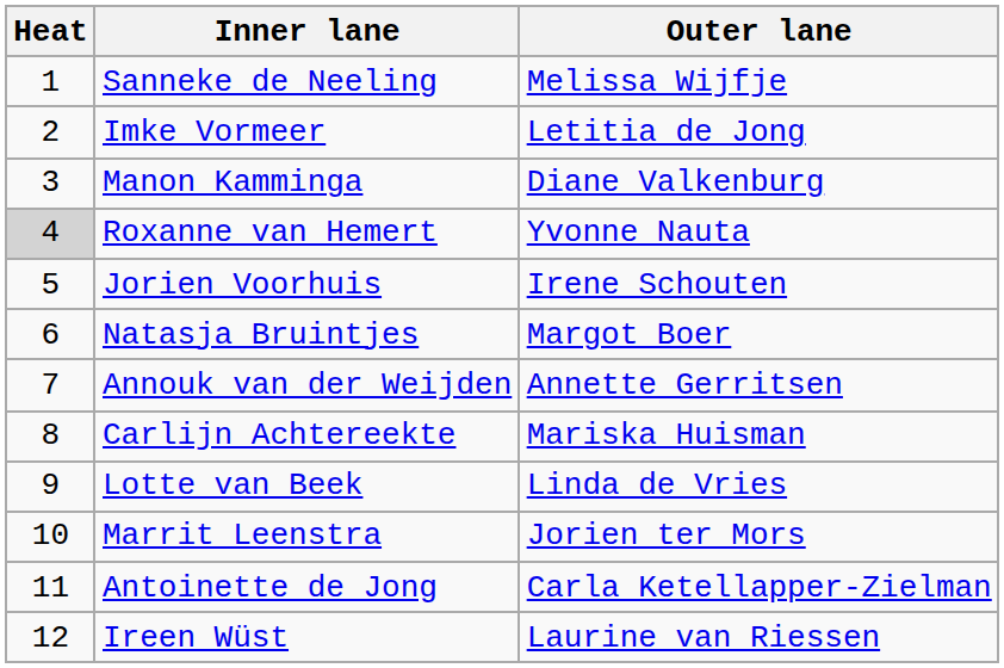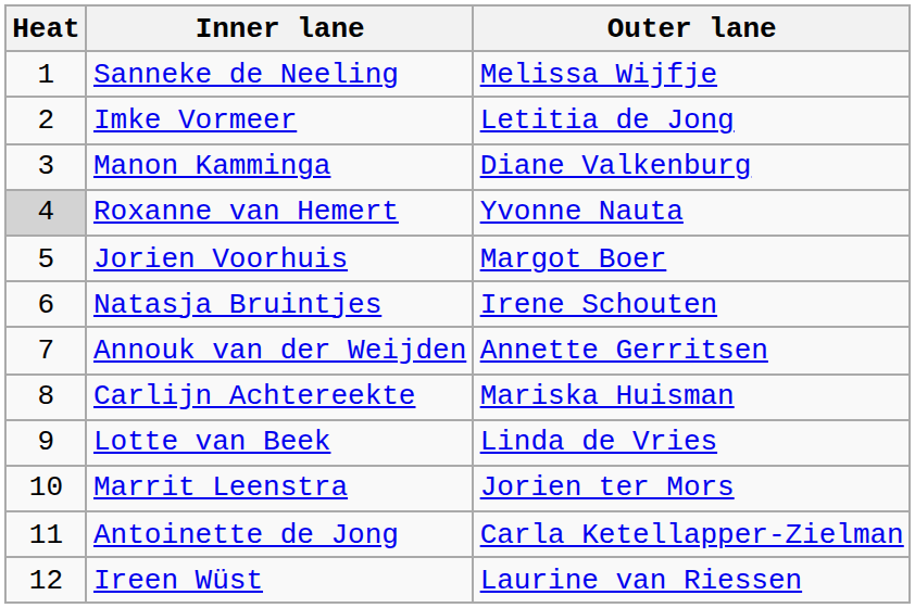 <table class="wikitable">
 <tr>
 <th>Heat</th>
 <th>Inner lane</th>
 <th>Outer lane</th>
 </tr>
 <tr>
 <td align="center">1</td>
 <td><a href='#'>Sanneke de Neeling</a></td>
 <td><a href='#'>Melissa Wijfje</a></td>
 </tr>
 <tr>
 <td align="center">2</td>
 <td><a href='#'>Imke Vormeer</a></td>
 <td><a href='#'>Letitia de Jong</a></td>
 </tr>
 <tr>
 <td align="center">3</td>
 <td><a href='#'>Manon Kamminga</a></td>
 <td><a href='#'>Diane Valkenburg</a></td>
 </tr>
 <tr>
 <td align="center" style="background: lightgrey;">4</td>
 <td><a href='#'>Roxanne van Hemert</a></td>
 <td><a href='#'>Yvonne Nauta</a></td>
 </tr>
 <tr>
 <td align="center">5</td>
 <td><a href='#'>Jorien Voorhuis</a></td>
-<td><a href='#'>Irene Schouten</a></td>
+<td><a href='#'>Margot Boer</a></td>
 </tr>
 <tr>
 <td align="center">6</td>
 <td><a href='#'>Natasja Bruintjes</a></td>
-<td><a href='#'>Margot Boer</a></td>
+<td><a href='#'>Irene Schouten</a></td>
 </tr>
 <tr>
 <td align="center">7</td>
 <td><a href='#'>Annouk van der Weijden</a></td>
 <td><a href='#'>Annette Gerritsen</a></td>
 </tr>
 <tr>
 <td align="center">8</td>
 <td><a href='#'>Carlijn Achtereekte</a></td>
 <td><a href='#'>Mariska Huisman</a></td>
 </tr>
 <tr>
 <td align="center">9</td>
 <td><a href='#'>Lotte van Beek</a></td>
 <td><a href='#'>Linda de Vries</a></td>
 </tr>
 <tr>
 <td align="center">10</td>
 <td><a href='#'>Marrit Leenstra</a></td>
 <td><a href='#'>Jorien ter Mors</a></td>
 </tr>
 <tr>
 <td align="center">11</td>
 <td><a href='#'>Antoinette de Jong</a></td>
 <td><a href='#'>Carla Ketellapper-Zielman</a></td>
 </tr>
 <tr>
 <td align="center">12</td>
 <td><a href='#'>Ireen Wüst</a></td>
 <td><a href='#'>Laurine van Riessen</a></td>
 </tr>
 </table>
